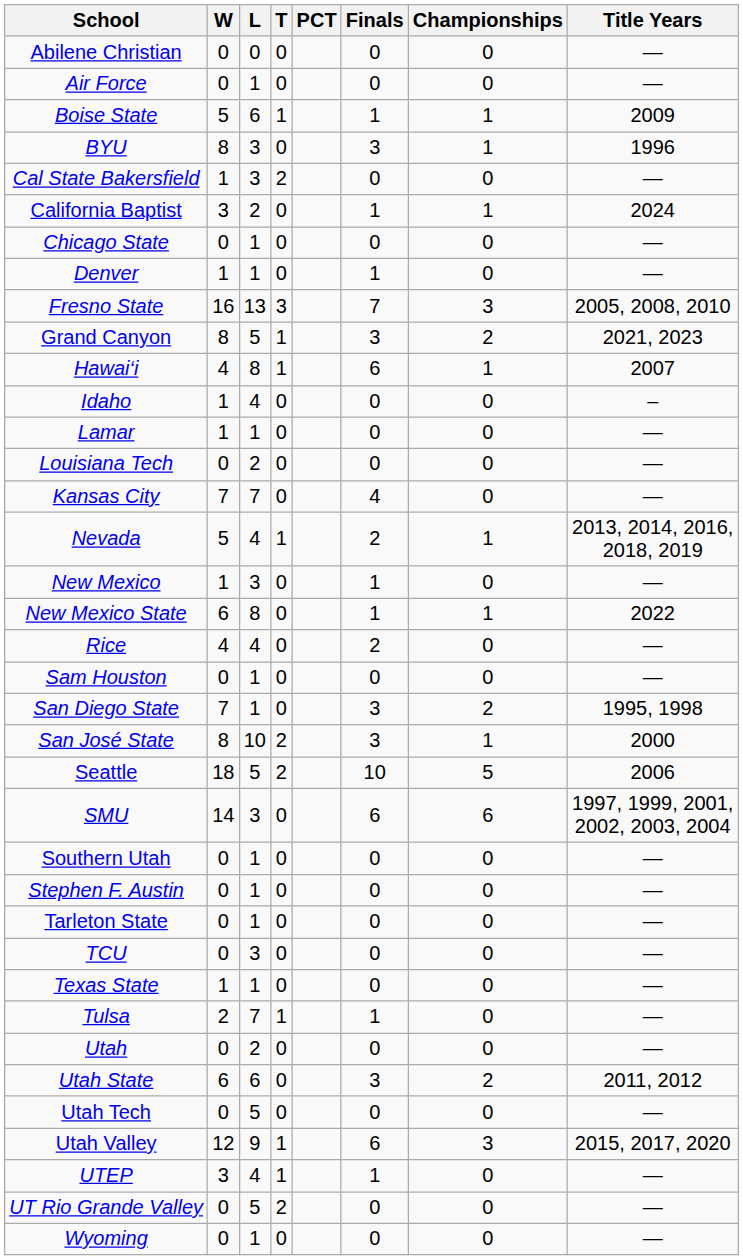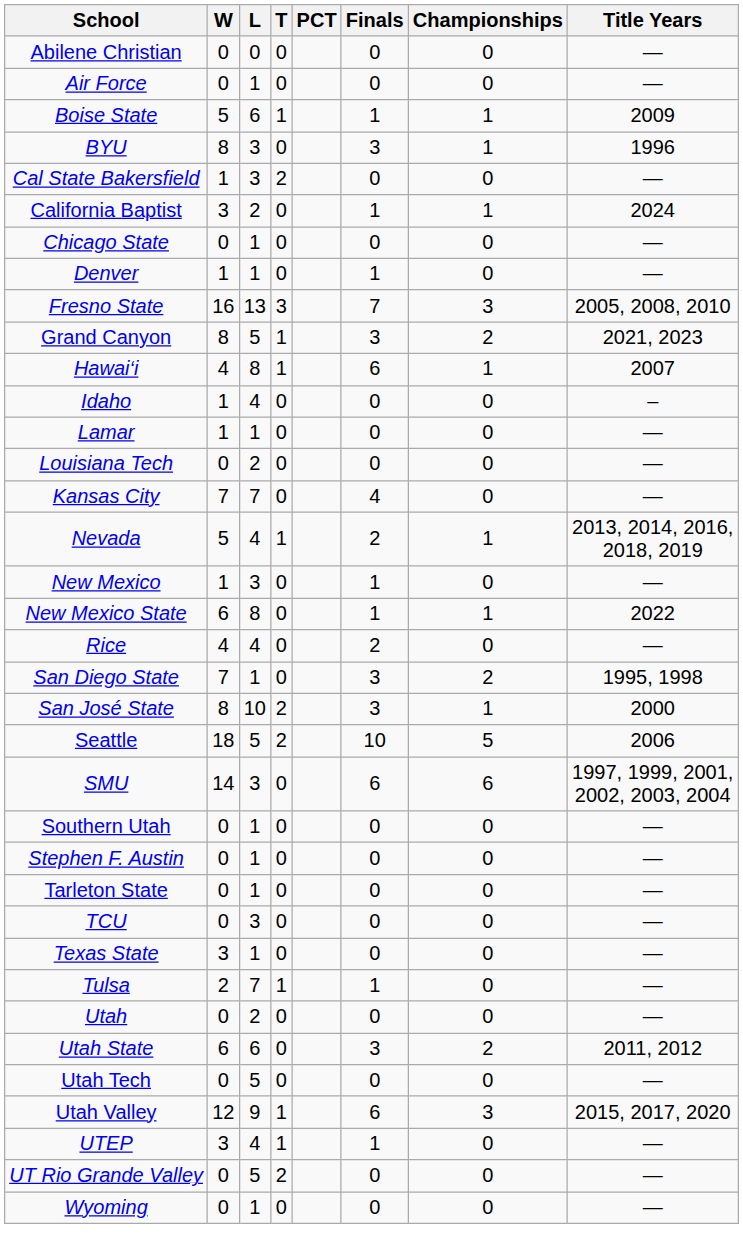 <table class="wikitable sortable" style="text-align:center">
 <tr>
 <th>School</th>
 <th>W</th>
 <th>L</th>
 <th>T</th>
 <th>PCT</th>
 <th>Finals</th>
 <th>Championships</th>
 <th>Title Years</th>
 </tr>
 <tr>
 <td><a href='#'>Abilene Christian</a></td>
 <td>0</td>
 <td>0</td>
 <td>0</td>
 <td></td>
 <td>0</td>
 <td>0</td>
 <td>—</td>
 </tr>
 <tr>
 <td><em><a href='#'>Air Force</a></em></td>
 <td>0</td>
 <td>1</td>
 <td>0</td>
 <td></td>
 <td>0</td>
 <td>0</td>
 <td>—</td>
 </tr>
 <tr>
 <td><em><a href='#'>Boise State</a></em></td>
 <td>5</td>
 <td>6</td>
 <td>1</td>
 <td></td>
 <td>1</td>
 <td>1</td>
 <td>2009</td>
 </tr>
 <tr>
 <td><em><a href='#'>BYU</a></em></td>
 <td>8</td>
 <td>3</td>
 <td>0</td>
 <td></td>
 <td>3</td>
 <td>1</td>
 <td>1996</td>
 </tr>
 <tr>
 <td><em><a href='#'>Cal State Bakersfield</a></em></td>
 <td>1</td>
 <td>3</td>
 <td>2</td>
 <td></td>
 <td>0</td>
 <td>0</td>
 <td>—</td>
 </tr>
 <tr>
 <td><a href='#'>California Baptist</a></td>
 <td>3</td>
 <td>2</td>
 <td>0</td>
 <td></td>
 <td>1</td>
 <td>1</td>
 <td>2024</td>
 </tr>
 <tr>
 <td><em><a href='#'>Chicago State</a></em></td>
 <td>0</td>
 <td>1</td>
 <td>0</td>
 <td></td>
 <td>0</td>
 <td>0</td>
 <td>—</td>
 </tr>
 <tr>
 <td><em><a href='#'>Denver</a></em></td>
 <td>1</td>
 <td>1</td>
 <td>0</td>
 <td></td>
 <td>1</td>
 <td>0</td>
 <td>—</td>
 </tr>
 <tr>
 <td><em><a href='#'>Fresno State</a></em></td>
 <td>16</td>
 <td>13</td>
 <td>3</td>
 <td></td>
 <td>7</td>
 <td>3</td>
 <td>2005, 2008, 2010</td>
 </tr>
 <tr>
 <td><a href='#'>Grand Canyon</a></td>
 <td>8</td>
 <td>5</td>
 <td>1</td>
 <td></td>
 <td>3</td>
 <td>2</td>
 <td>2021, 2023</td>
 </tr>
 <tr>
 <td><em><a href='#'>Hawai‘i</a></em></td>
 <td>4</td>
 <td>8</td>
 <td>1</td>
 <td></td>
 <td>6</td>
 <td>1</td>
 <td>2007</td>
 </tr>
 <tr>
 <td><em><a href='#'>Idaho</a></em></td>
 <td>1</td>
 <td>4</td>
 <td>0</td>
 <td></td>
 <td>0</td>
 <td>0</td>
 <td>–</td>
 </tr>
 <tr>
 <td><em><a href='#'>Lamar</a></em></td>
 <td>1</td>
 <td>1</td>
 <td>0</td>
 <td></td>
 <td>0</td>
 <td>0</td>
 <td>—</td>
 </tr>
 <tr>
 <td><em><a href='#'>Louisiana Tech</a></em></td>
 <td>0</td>
 <td>2</td>
 <td>0</td>
 <td></td>
 <td>0</td>
 <td>0</td>
 <td>—</td>
 </tr>
 <tr>
 <td><em><a href='#'>Kansas City</a></em></td>
 <td>7</td>
 <td>7</td>
 <td>0</td>
 <td></td>
 <td>4</td>
 <td>0</td>
 <td>—</td>
 </tr>
 <tr>
 <td><em><a href='#'>Nevada</a></em></td>
 <td>5</td>
 <td>4</td>
 <td>1</td>
 <td></td>
 <td>2</td>
 <td>1</td>
 <td>2013, 2014, 2016,<br>2018, 2019</td>
 </tr>
 <tr>
 <td><em><a href='#'>New Mexico</a></em></td>
 <td>1</td>
 <td>3</td>
 <td>0</td>
 <td></td>
 <td>1</td>
 <td>0</td>
 <td>—</td>
 </tr>
 <tr>
 <td><em><a href='#'>New Mexico State</a></em></td>
 <td>6</td>
 <td>8</td>
 <td>0</td>
 <td></td>
 <td>1</td>
 <td>1</td>
 <td>2022</td>
 </tr>
 <tr>
 <td><em><a href='#'>Rice</a></em></td>
 <td>4</td>
 <td>4</td>
 <td>0</td>
 <td></td>
 <td>2</td>
 <td>0</td>
 <td>—</td>
 </tr>
 <tr>
-<td><em><a href='#'>Sam Houston</a></em></td>
-<td>0</td>
-<td>1</td>
-<td>0</td>
-<td></td>
-<td>0</td>
-<td>0</td>
-<td>—</td>
-</tr>
-<tr>
 <td><em><a href='#'>San Diego State</a></em></td>
 <td>7</td>
 <td>1</td>
 <td>0</td>
 <td></td>
 <td>3</td>
 <td>2</td>
 <td>1995, 1998</td>
 </tr>
 <tr>
 <td><em><a href='#'>San José State</a></em></td>
 <td>8</td>
 <td>10</td>
 <td>2</td>
 <td></td>
 <td>3</td>
 <td>1</td>
 <td>2000</td>
 </tr>
 <tr>
 <td><a href='#'>Seattle</a></td>
 <td>18</td>
 <td>5</td>
 <td>2</td>
 <td></td>
 <td>10</td>
 <td>5</td>
 <td>2006</td>
 </tr>
 <tr>
 <td><em><a href='#'>SMU</a></em></td>
 <td>14</td>
 <td>3</td>
 <td>0</td>
 <td></td>
 <td>6</td>
 <td>6</td>
 <td>1997, 1999, 2001,<br>2002, 2003, 2004</td>
 </tr>
 <tr>
 <td><a href='#'>Southern Utah</a></td>
 <td>0</td>
 <td>1</td>
 <td>0</td>
 <td></td>
 <td>0</td>
 <td>0</td>
 <td>—</td>
 </tr>
 <tr>
 <td><em><a href='#'>Stephen F. Austin</a></em></td>
 <td>0</td>
 <td>1</td>
 <td>0</td>
 <td></td>
 <td>0</td>
 <td>0</td>
 <td>—</td>
 </tr>
 <tr>
 <td><a href='#'>Tarleton State</a></td>
 <td>0</td>
 <td>1</td>
 <td>0</td>
 <td></td>
 <td>0</td>
 <td>0</td>
 <td>—</td>
 </tr>
 <tr>
 <td><em><a href='#'>TCU</a></em></td>
 <td>0</td>
 <td>3</td>
 <td>0</td>
 <td></td>
 <td>0</td>
 <td>0</td>
 <td>—</td>
 </tr>
 <tr>
 <td><em><a href='#'>Texas State</a></em></td>
-<td>1</td>
+<td>3</td>
 <td>1</td>
 <td>0</td>
 <td></td>
 <td>0</td>
 <td>0</td>
 <td>—</td>
 </tr>
 <tr>
 <td><em><a href='#'>Tulsa</a></em></td>
 <td>2</td>
 <td>7</td>
 <td>1</td>
 <td></td>
 <td>1</td>
 <td>0</td>
 <td>—</td>
 </tr>
 <tr>
 <td><em><a href='#'>Utah</a></em></td>
 <td>0</td>
 <td>2</td>
 <td>0</td>
 <td></td>
 <td>0</td>
 <td>0</td>
 <td>—</td>
 </tr>
 <tr>
 <td><em><a href='#'>Utah State</a></em></td>
 <td>6</td>
 <td>6</td>
 <td>0</td>
 <td></td>
 <td>3</td>
 <td>2</td>
 <td>2011, 2012</td>
 </tr>
 <tr>
 <td><a href='#'>Utah Tech</a></td>
 <td>0</td>
 <td>5</td>
 <td>0</td>
 <td></td>
 <td>0</td>
 <td>0</td>
 <td>—</td>
 </tr>
 <tr>
 <td><a href='#'>Utah Valley</a></td>
 <td>12</td>
 <td>9</td>
 <td>1</td>
 <td></td>
 <td>6</td>
 <td>3</td>
 <td>2015, 2017, 2020</td>
 </tr>
 <tr>
 <td><em><a href='#'>UTEP</a></em></td>
 <td>3</td>
 <td>4</td>
 <td>1</td>
 <td></td>
 <td>1</td>
 <td>0</td>
 <td>—</td>
 </tr>
 <tr>
 <td><em><a href='#'>UT Rio Grande Valley</a></em></td>
 <td>0</td>
 <td>5</td>
 <td>2</td>
 <td></td>
 <td>0</td>
 <td>0</td>
 <td>—</td>
 </tr>
 <tr>
 <td><em><a href='#'>Wyoming</a></em></td>
 <td>0</td>
 <td>1</td>
 <td>0</td>
 <td></td>
 <td>0</td>
 <td>0</td>
 <td>—</td>
 </tr>
 </table>
